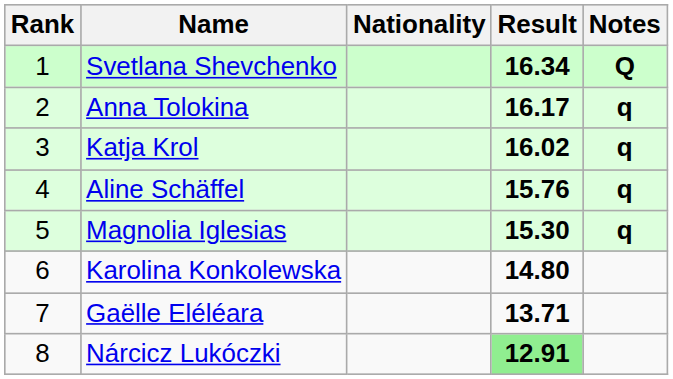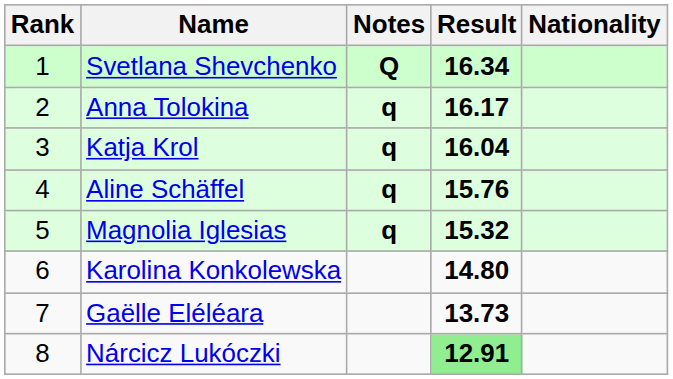 <table class="wikitable sortable" style="text-align:center">
 <tr>
 <th>Rank</th>
 <th>Name</th>
+<th>Notes</th>
+<th>Result</th>
 <th>Nationality</th>
-<th>Result</th>
-<th>Notes</th>
 </tr>
 <tr bgcolor=ccffcc>
 <td>1</td>
 <td align=left><a href='#'>Svetlana Shevchenko</a></td>
+<td><strong>Q</strong></td>
+<td><strong>16.34</strong></td>
 <td align=left></td>
-<td><strong>16.34</strong></td>
-<td><strong>Q</strong></td>
 </tr>
 <tr bgcolor=ddffdd>
 <td>2</td>
 <td align=left><a href='#'>Anna Tolokina</a></td>
+<td><strong>q</strong></td>
+<td><strong>16.17</strong></td>
 <td align=left></td>
-<td><strong>16.17</strong></td>
-<td><strong>q</strong></td>
 </tr>
 <tr bgcolor=ddffdd>
 <td>3</td>
 <td align=left><a href='#'>Katja Krol</a></td>
+<td><strong>q</strong></td>
+<td><strong>16.04</strong></td>
 <td align=left></td>
-<td><strong>16.02</strong></td>
-<td><strong>q</strong></td>
 </tr>
 <tr bgcolor=ddffdd>
 <td>4</td>
 <td align=left><a href='#'>Aline Schäffel</a></td>
+<td><strong>q</strong></td>
+<td><strong>15.76</strong></td>
 <td align=left></td>
-<td><strong>15.76</strong></td>
-<td><strong>q</strong></td>
 </tr>
 <tr bgcolor=ddffdd>
 <td>5</td>
 <td align=left><a href='#'>Magnolia Iglesias</a></td>
+<td><strong>q</strong></td>
+<td><strong>15.32</strong></td>
 <td align=left></td>
-<td><strong>15.30</strong></td>
-<td><strong>q</strong></td>
 </tr>
 <tr>
 <td>6</td>
 <td align=left><a href='#'>Karolina Konkolewska</a></td>
+<td></td>
+<td><strong>14.80</strong></td>
 <td align=left></td>
-<td><strong>14.80</strong></td>
-<td></td>
 </tr>
 <tr>
 <td>7</td>
 <td align=left><a href='#'>Gaëlle Eléléara</a></td>
+<td></td>
+<td><strong>13.73</strong></td>
 <td align=left></td>
-<td><strong>13.71</strong></td>
-<td></td>
 </tr>
 <tr>
 <td>8</td>
 <td align=left><a href='#'>Nárcicz Lukóczki</a></td>
+<td></td>
+<td style="background: lightgreen;"><strong>12.91</strong></td>
 <td align=left></td>
-<td style="background: lightgreen;"><strong>12.91</strong></td>
-<td></td>
 </tr>
 </table>
